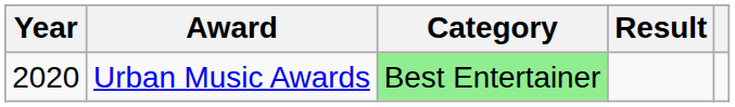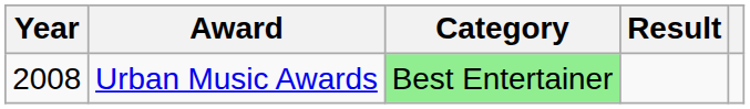 <table class="wikitable">
 <tr>
 <th>Year</th>
 <th>Award</th>
 <th>Category</th>
 <th>Result</th>
 <th></th>
 </tr>
 <tr>
-<td>2020</td>
+<td>2008</td>
 <td><a href='#'>Urban Music Awards</a></td>
 <td style="background: lightgreen;">Best Entertainer</td>
 <td></td>
 <td align="center"></td>
 </tr>
 </table>
